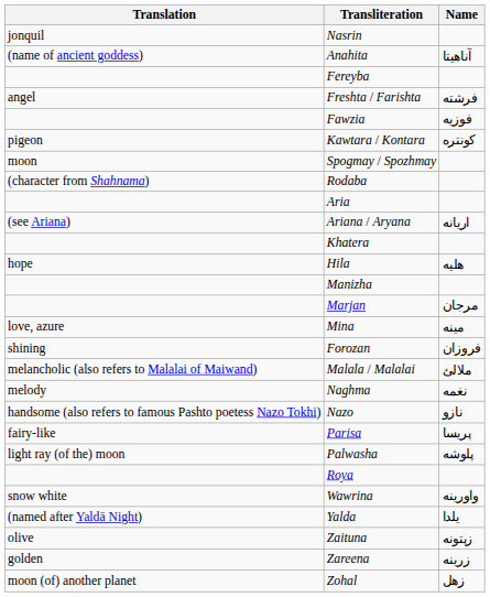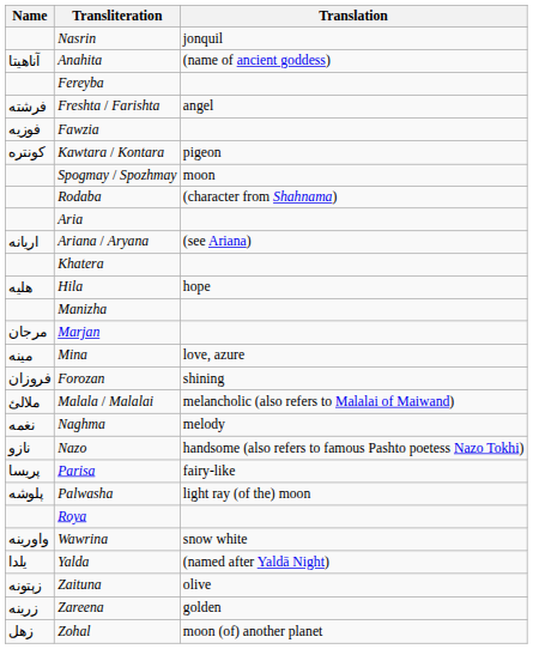 <table class="wikitable sortable">
 <tr>
+<th>Name</th>
+<th>Transliteration</th>
 <th>Translation</th>
-<th>Transliteration</th>
-<th>Name</th>
 </tr>
 <tr>
+<td></td>
+<td><em>Nasrin</em></td>
 <td>jonquil</td>
-<td><em>Nasrin</em></td>
-<td></td>
 </tr>
 <tr>
+<td>آناهیتا</td>
+<td><em>Anahita</em></td>
 <td>(name of <a href='#'>ancient goddess</a>)</td>
-<td><em>Anahita</em></td>
-<td>آناهیتا</td>
 </tr>
 <tr>
 <td></td>
 <td><em>Fereyba</em></td>
 <td></td>
 </tr>
 <tr>
+<td>فرشته</td>
+<td><em>Freshta</em> / <em>Farishta</em></td>
 <td>angel</td>
-<td><em>Freshta</em> / <em>Farishta</em></td>
-<td>فرشته</td>
+</tr>
+<tr>
+<td>فوزیه</td>
+<td><em>Fawzia</em></td>
+<td></td>
+</tr>
+<tr>
+<td>کونتره</td>
+<td><em>Kawtara</em> / <em>Kontara</em></td>
+<td>pigeon</td>
 </tr>
 <tr>
 <td></td>
-<td><em>Fawzia</em></td>
-<td>فوزیه</td>
+<td><em>Spogmay</em> / <em>Spozhmay</em></td>
+<td>moon</td>
 </tr>
 <tr>
-<td>pigeon</td>
-<td><em>Kawtara</em> / <em>Kontara</em></td>
-<td>کونتره</td>
-</tr>
-<tr>
-<td>moon</td>
-<td><em>Spogmay</em> / <em>Spozhmay</em></td>
 <td></td>
-</tr>
-<tr>
+<td><em>Rodaba</em></td>
 <td>(character from <em><a href='#'>Shahnama</a></em>)</td>
-<td><em>Rodaba</em></td>
-<td></td>
 </tr>
 <tr>
 <td></td>
 <td><em>Aria</em></td>
 <td></td>
 </tr>
 <tr>
+<td>اريانه</td>
+<td><em>Ariana</em> / <em>Aryana</em></td>
 <td>(see <a href='#'>Ariana</a>)</td>
-<td><em>Ariana</em> / <em>Aryana</em></td>
-<td>اريانه</td>
 </tr>
 <tr>
 <td></td>
 <td><em>Khatera</em></td>
 <td></td>
 </tr>
 <tr>
+<td>هليه</td>
+<td><em>Hila</em></td>
 <td>hope</td>
-<td><em>Hila</em></td>
-<td>هليه</td>
 </tr>
 <tr>
 <td></td>
 <td><em>Manizha</em></td>
 <td></td>
 </tr>
 <tr>
+<td>مرجان</td>
+<td><em><a href='#'>Marjan</a></em></td>
 <td></td>
-<td><em><a href='#'>Marjan</a></em></td>
-<td>مرجان</td>
 </tr>
 <tr>
+<td>مينه</td>
+<td><em>Mina</em></td>
 <td>love, azure</td>
-<td><em>Mina</em></td>
-<td>مينه</td>
 </tr>
 <tr>
+<td>فروزان</td>
+<td><em>Forozan</em></td>
 <td>shining</td>
-<td><em>Forozan</em></td>
-<td>فروزان</td>
 </tr>
 <tr>
+<td>ملالئ</td>
+<td><em>Malala</em> / <em>Malalai</em></td>
 <td>melancholic (also refers to <a href='#'>Malalai of Maiwand</a>)</td>
-<td><em>Malala</em> / <em>Malalai</em></td>
-<td>ملالئ</td>
 </tr>
 <tr>
+<td>نغمه</td>
+<td><em>Naghma</em></td>
 <td>melody</td>
-<td><em>Naghma</em></td>
-<td>نغمه</td>
 </tr>
 <tr>
+<td>نازو</td>
+<td><em>Nazo</em></td>
 <td>handsome (also refers to famous Pashto poetess <a href='#'>Nazo Tokhi</a>)</td>
-<td><em>Nazo</em></td>
-<td>نازو</td>
 </tr>
 <tr>
+<td>پریسا</td>
+<td><em><a href='#'>Parisa</a></em></td>
 <td>fairy-like</td>
-<td><em><a href='#'>Parisa</a></em></td>
-<td>پریسا</td>
 </tr>
 <tr>
+<td>پلوشه</td>
+<td><em>Palwasha</em></td>
 <td>light ray (of the) moon</td>
-<td><em>Palwasha</em></td>
-<td>پلوشه</td>
 </tr>
 <tr>
 <td></td>
 <td><em><a href='#'>Roya</a></em></td>
 <td></td>
 </tr>
 <tr>
+<td>واورينه</td>
+<td><em>Wawrina</em></td>
 <td>snow white</td>
-<td><em>Wawrina</em></td>
-<td>واورينه</td>
 </tr>
 <tr>
+<td>یلدا</td>
+<td><em>Yalda</em></td>
 <td>(named after <a href='#'>Yaldā Night</a>)</td>
-<td><em>Yalda</em></td>
-<td>یلدا</td>
 </tr>
 <tr>
+<td>زېتونه</td>
+<td><em>Zaituna</em></td>
 <td>olive</td>
-<td><em>Zaituna</em></td>
-<td>زېتونه</td>
 </tr>
 <tr>
+<td>زرينه</td>
+<td><em>Zareena</em></td>
 <td>golden</td>
-<td><em>Zareena</em></td>
-<td>زرينه</td>
 </tr>
 <tr>
+<td>زهل</td>
+<td><em>Zohal</em></td>
 <td>moon (of) another planet</td>
-<td><em>Zohal</em></td>
-<td>زهل</td>
 </tr>
 </table>
